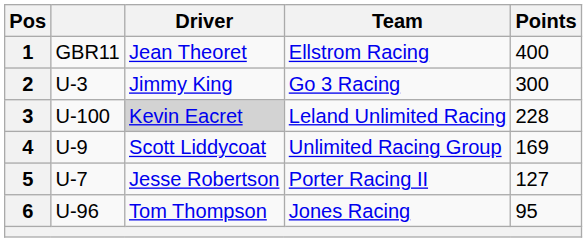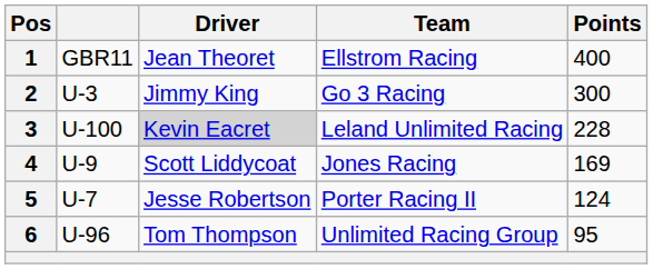 <table class="wikitable" style="font-size:95%">
 <tr>
 <th>Pos</th>
 <th></th>
 <th>Driver</th>
 <th>Team</th>
 <th>Points</th>
 </tr>
 <tr>
 <th>1</th>
 <td>GBR11</td>
 <td><a href='#'>Jean Theoret</a></td>
 <td><a href='#'>Ellstrom Racing</a></td>
 <td>400</td>
 </tr>
 <tr>
 <th>2</th>
 <td>U-3</td>
 <td><a href='#'>Jimmy King</a></td>
 <td><a href='#'>Go 3 Racing</a></td>
 <td>300</td>
 </tr>
 <tr>
 <th>3</th>
 <td>U-100</td>
 <td style="background: lightgrey;"><a href='#'>Kevin Eacret</a></td>
 <td><a href='#'>Leland Unlimited Racing</a></td>
 <td>228</td>
 </tr>
 <tr>
 <th>4</th>
 <td>U-9</td>
 <td><a href='#'>Scott Liddycoat</a></td>
-<td><a href='#'>Unlimited Racing Group</a></td>
+<td><a href='#'>Jones Racing</a></td>
 <td>169</td>
 </tr>
 <tr>
 <th>5</th>
 <td>U-7</td>
 <td><a href='#'>Jesse Robertson</a></td>
 <td><a href='#'>Porter Racing II</a></td>
-<td>127</td>
+<td>124</td>
 </tr>
 <tr>
 <th>6</th>
 <td>U-96</td>
 <td><a href='#'>Tom Thompson</a></td>
-<td><a href='#'>Jones Racing</a></td>
+<td><a href='#'>Unlimited Racing Group</a></td>
 <td>95</td>
 </tr>
 <tr>
 <th colspan="6"></th>
 </tr>
 </table>
